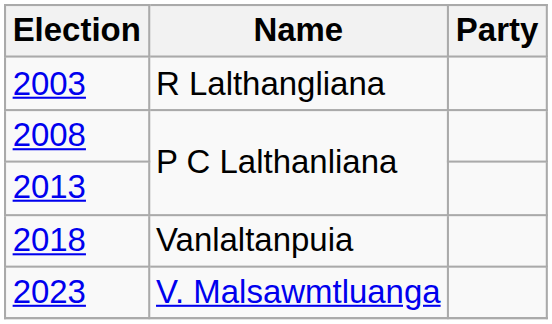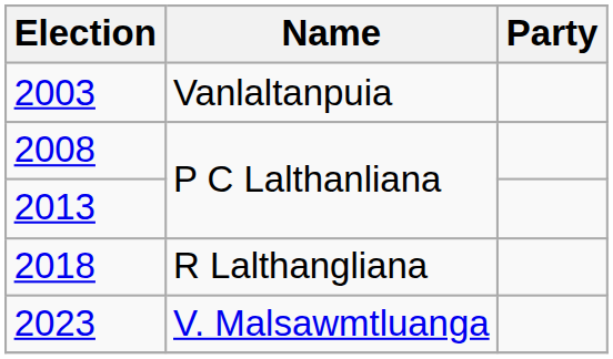 <table class="wikitable sortable">
 <tr>
 <th>Election</th>
 <th>Name</th>
 <th colspan=2>Party</th>
 </tr>
 <tr>
 <td><a href='#'>2003</a></td>
-<td>R Lalthangliana</td>
+<td>Vanlaltanpuia</td>
 <td></td>
 </tr>
 <tr>
 <td><a href='#'>2008</a></td>
 <td rowspan=2>P C Lalthanliana</td>
 <td></td>
 </tr>
 <tr>
 <td><a href='#'>2013</a></td>
 </tr>
 <tr>
 <td><a href='#'>2018</a></td>
-<td>Vanlaltanpuia</td>
+<td>R Lalthangliana</td>
 <td></td>
 </tr>
 <tr>
 <td><a href='#'>2023</a></td>
 <td><a href='#'>V. Malsawmtluanga</a></td>
 <td></td>
 </tr>
 <tr>
 </tr>
 </table>
